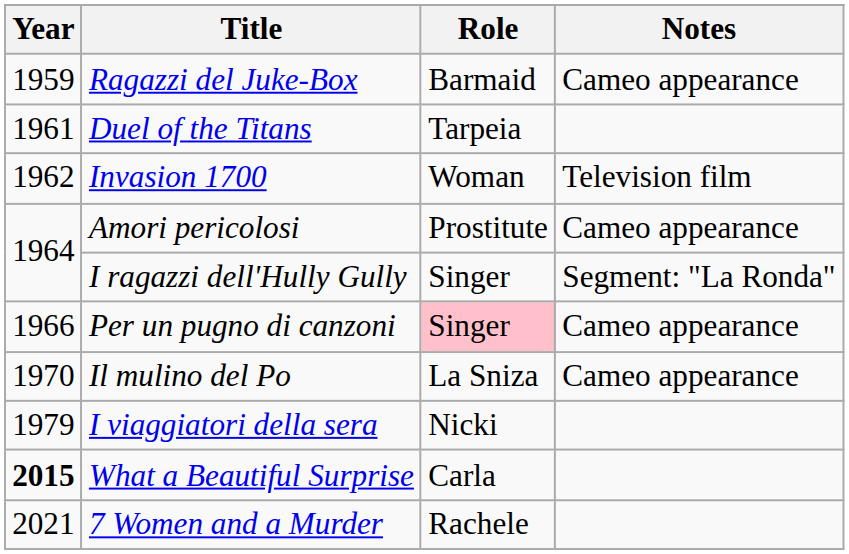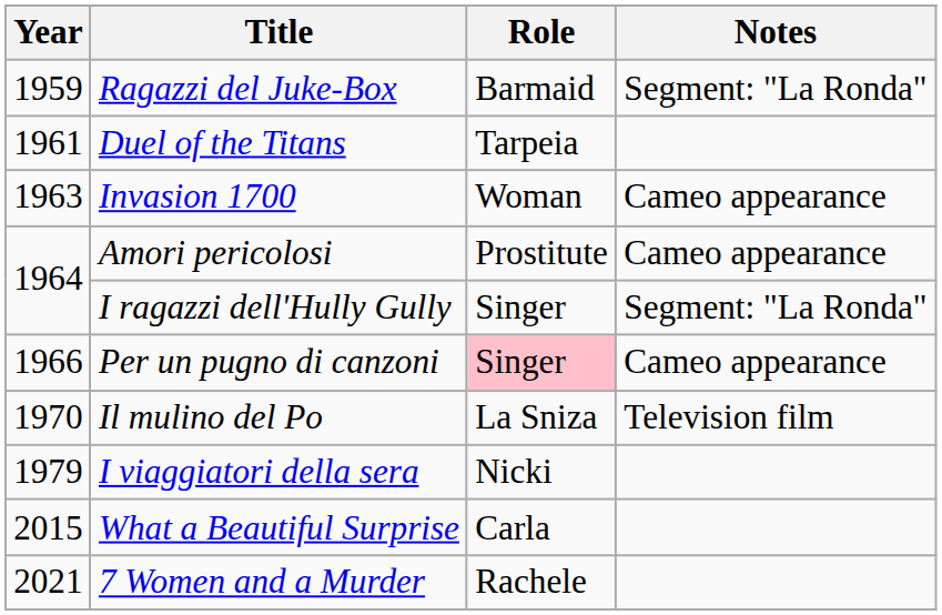 <table class="wikitable">
 <tr>
 </tr>
 <tr>
 <th>Year</th>
 <th>Title</th>
 <th>Role</th>
 <th>Notes</th>
 </tr>
 <tr>
 <td>1959</td>
 <td><em><a href='#'>Ragazzi del Juke-Box</a></em></td>
 <td>Barmaid</td>
-<td>Cameo appearance</td>
+<td>Segment: "La Ronda"</td>
 </tr>
 <tr>
 <td>1961</td>
 <td><em><a href='#'>Duel of the Titans</a></em></td>
 <td>Tarpeia</td>
 <td></td>
 </tr>
 <tr>
-<td>1962</td>
+<td>1963</td>
 <td><em><a href='#'>Invasion 1700</a></em></td>
 <td>Woman</td>
-<td>Television film</td>
+<td>Cameo appearance</td>
 </tr>
 <tr>
 <td rowspan="2">1964</td>
 <td><em>Amori pericolosi</em></td>
 <td>Prostitute</td>
 <td>Cameo appearance</td>
 </tr>
 <tr>
 <td><em>I ragazzi dell'Hully Gully</em></td>
 <td>Singer</td>
 <td>Segment: "La Ronda"</td>
 </tr>
 <tr>
 <td>1966</td>
 <td><em>Per un pugno di canzoni</em></td>
 <td style="background: pink;">Singer</td>
 <td>Cameo appearance</td>
 </tr>
 <tr>
 <td>1970</td>
 <td><em>Il mulino del Po</em></td>
 <td>La Sniza</td>
-<td>Cameo appearance</td>
+<td>Television film</td>
 </tr>
 <tr>
 <td>1979</td>
 <td><em><a href='#'>I viaggiatori della sera</a></em></td>
 <td>Nicki</td>
 <td></td>
 </tr>
 <tr>
-<td><strong>2015</strong></td>
+<td>2015</td>
 <td><em><a href='#'>What a Beautiful Surprise</a></em></td>
 <td>Carla</td>
 <td></td>
 </tr>
 <tr>
 <td>2021</td>
 <td><em><a href='#'>7 Women and a Murder</a></em></td>
 <td>Rachele</td>
 <td></td>
 </tr>
 </table>
